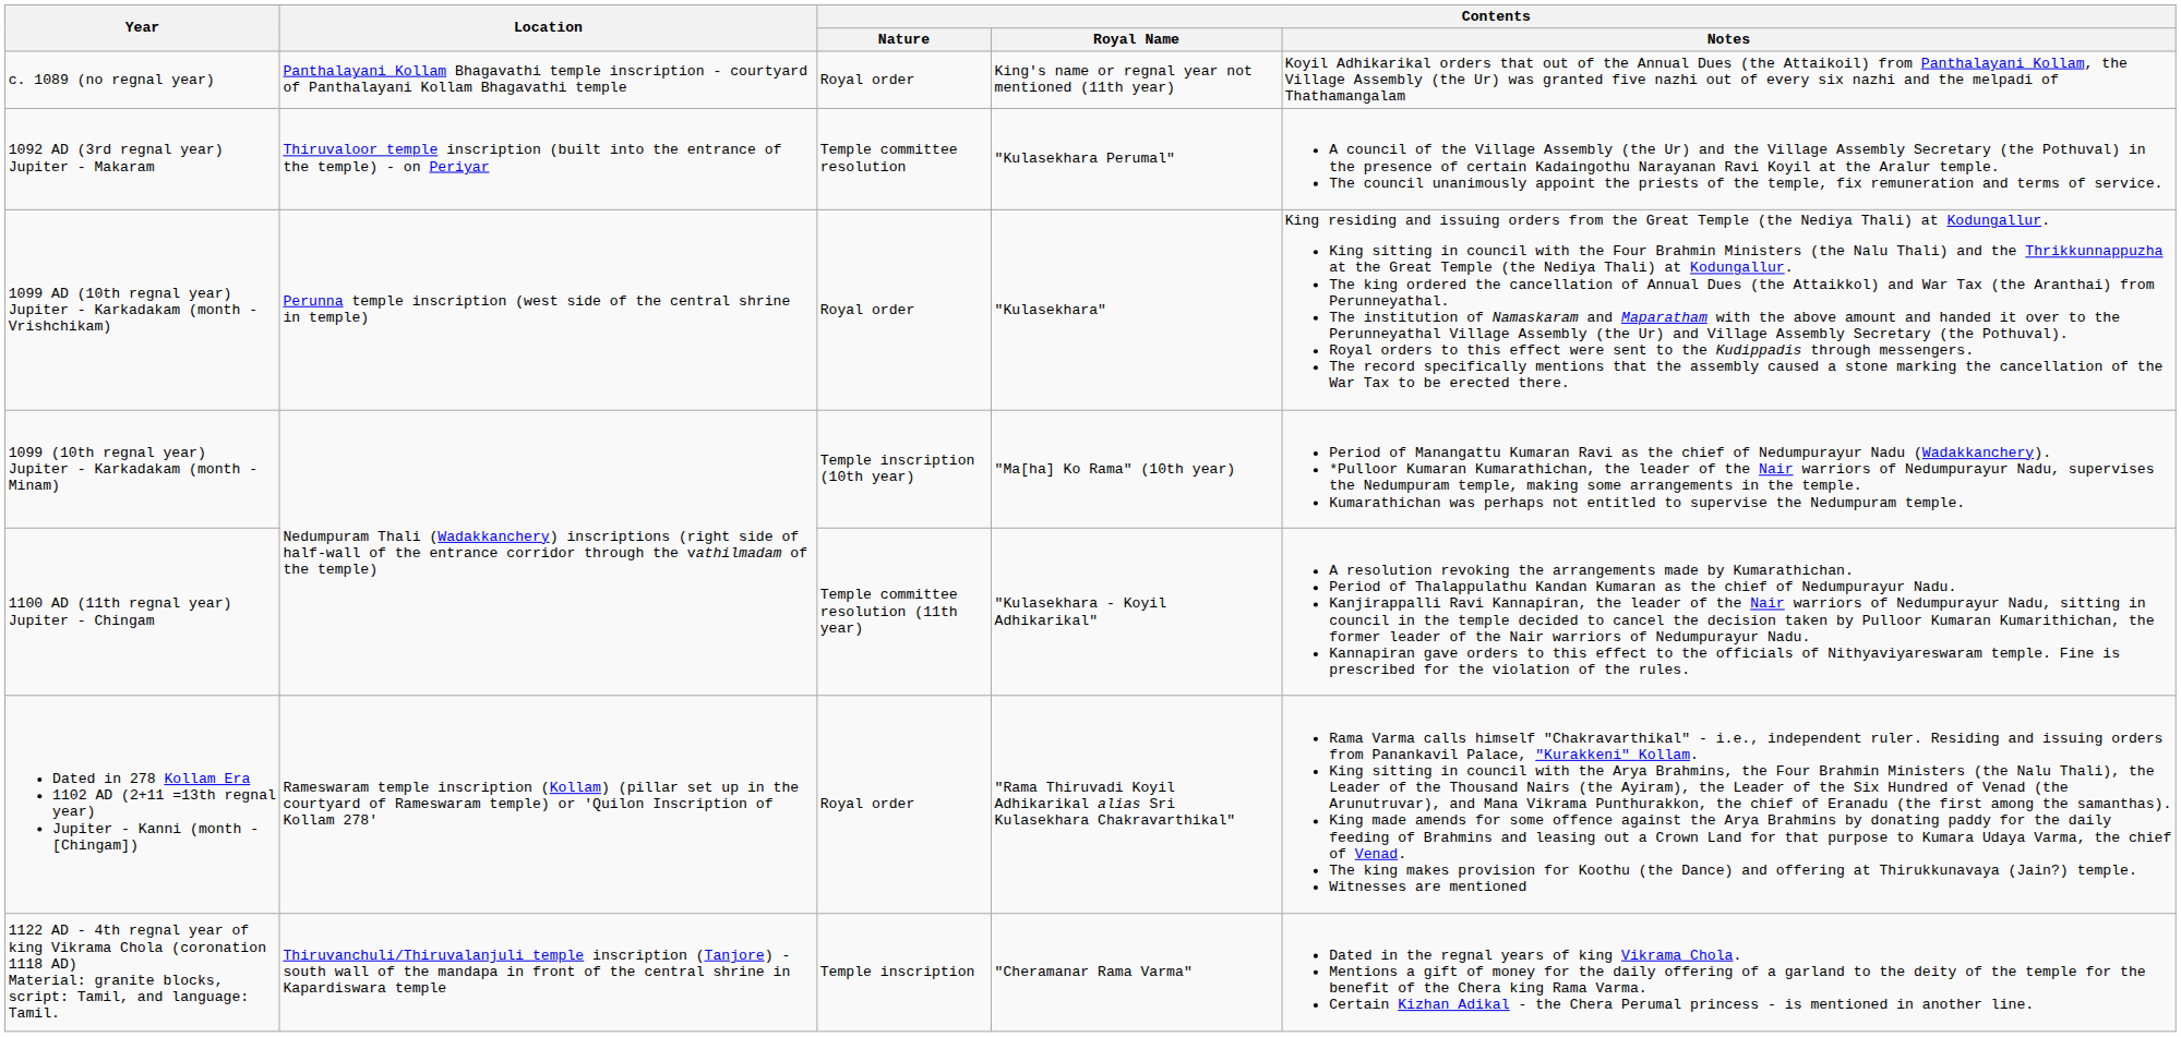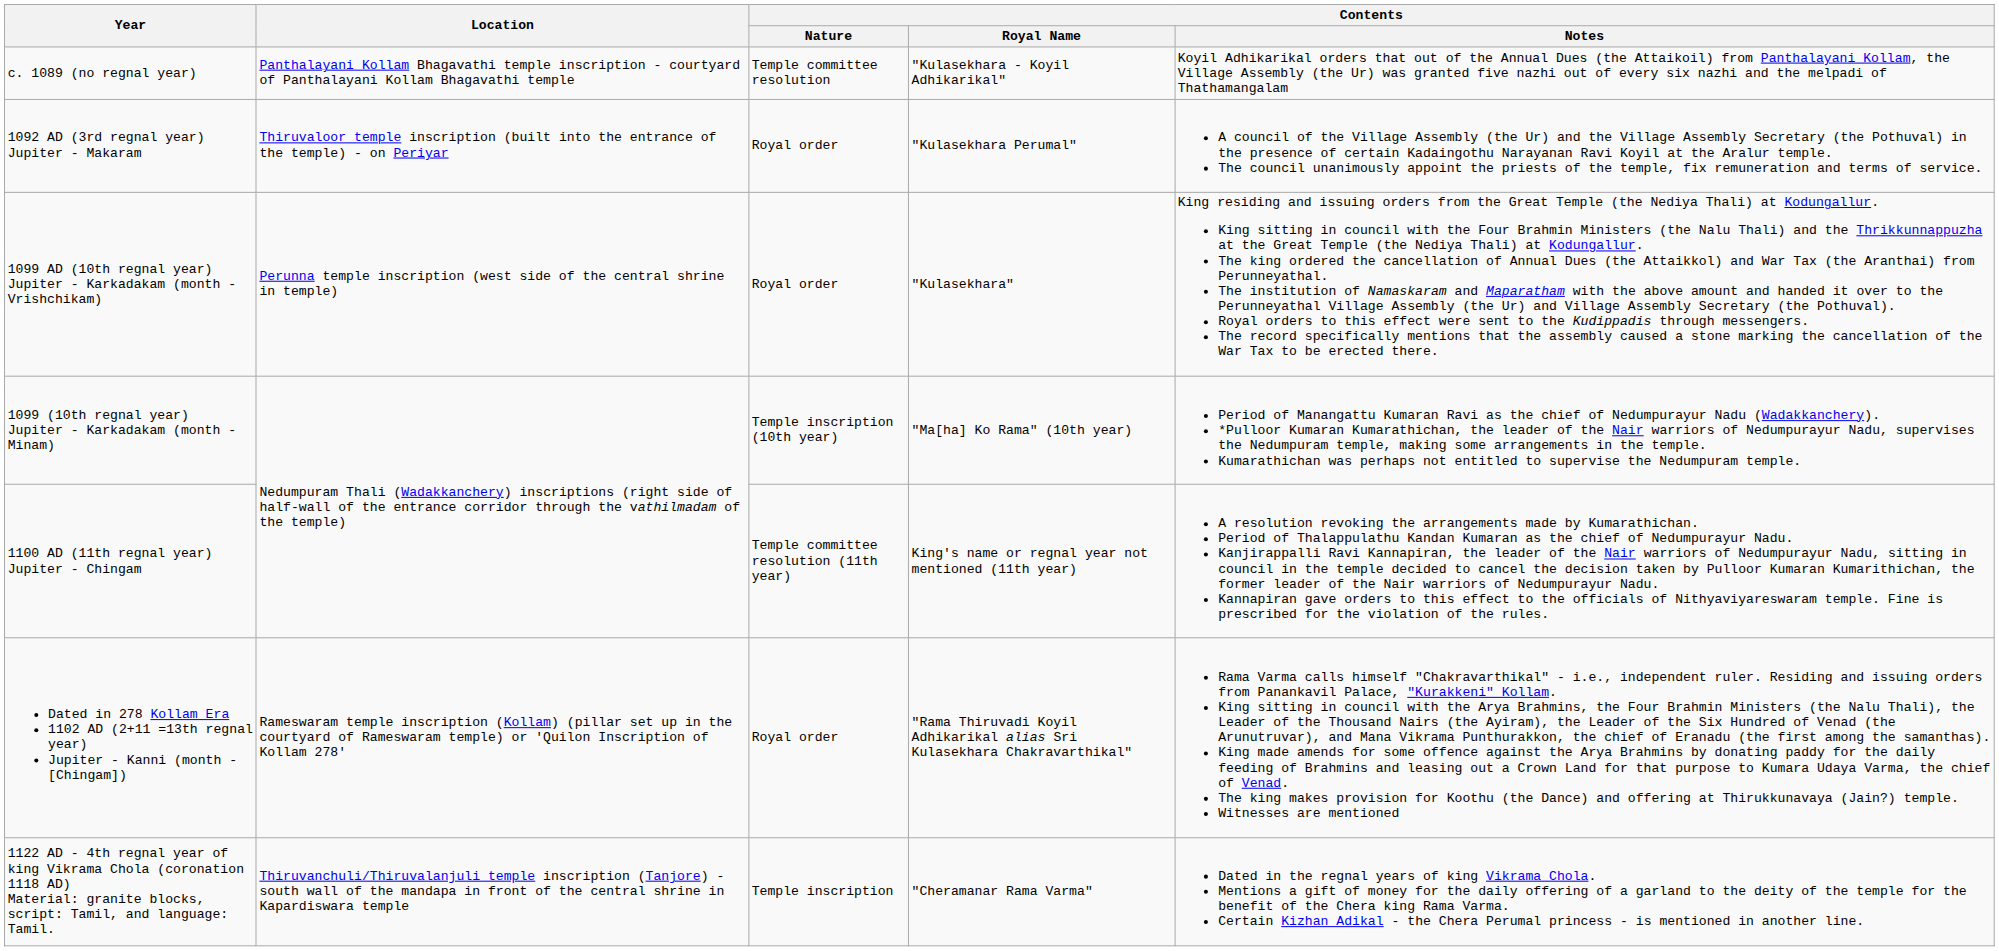 <table class="wikitable">
 <tr>
 <th rowspan="2">Year</th>
 <th rowspan="2">Location</th>
 <th colspan="5">Contents</th>
 </tr>
 <tr>
 <th>Nature</th>
 <th>Royal Name</th>
 <th>Notes</th>
 </tr>
 <tr>
 <td>c. 1089 (no regnal year)</td>
 <td><a href='#'>Panthalayani Kollam</a> Bhagavathi temple inscription - courtyard of Panthalayani Kollam Bhagavathi temple</td>
-<td>Royal order</td>
-<td>King's name or regnal year not mentioned (11th year)</td>
+<td>Temple committee resolution</td>
+<td>"Kulasekhara - Koyil Adhikarikal"</td>
 <td>Koyil Adhikarikal orders that out of the Annual Dues (the Attaikoil) from <a href='#'>Panthalayani Kollam</a>, the Village Assembly (the Ur) was granted five nazhi out of every six nazhi and the melpadi of Thathamangalam</td>
 </tr>
 <tr>
 <td>1092 AD (3rd regnal year)<br>Jupiter - Makaram</td>
 <td><a href='#'>Thiruvaloor temple</a> inscription (built into the entrance of the temple) - on <a href='#'>Periyar</a></td>
-<td>Temple committee resolution</td>
+<td>Royal order</td>
 <td>"Kulasekhara Perumal"</td>
 <td><br><ul><li>A council of the Village Assembly (the Ur) and the Village Assembly Secretary (the Pothuval) in the presence of certain Kadaingothu Narayanan Ravi Koyil at the Aralur temple.</li><li>The council unanimously appoint the priests of the temple, fix remuneration and terms of service.</li></ul></td>
 </tr>
 <tr>
 <td>1099 AD (10th regnal year)<br>Jupiter - Karkadakam (month -Vrishchikam)</td>
 <td><a href='#'>Perunna</a> temple inscription (west side of the central shrine in temple)</td>
 <td>Royal order</td>
 <td>"Kulasekhara"</td>
 <td>King residing and issuing orders from the Great Temple (the Nediya Thali) at <a href='#'>Kodungallur</a>.<br><ul><li>King sitting in council with the Four Brahmin Ministers (the Nalu Thali) and the <a href='#'>Thrikkunnappuzha</a> at the Great Temple (the Nediya Thali) at <a href='#'>Kodungallur</a>.</li><li>The king ordered the cancellation of Annual Dues (the Attaikkol) and War Tax (the Aranthai) from Perunneyathal.</li><li>The institution of <em>Namaskaram</em> and <em><a href='#'>Maparatham</a></em> with the above amount and handed it over to the Perunneyathal Village Assembly (the Ur) and Village Assembly Secretary (the Pothuval).</li><li>Royal orders to this effect were sent to the <em>Kudippadis</em> through messengers.</li><li>The record specifically mentions that the assembly caused a stone marking the cancellation of the War Tax to be erected there.</li></ul></td>
 </tr>
 <tr>
 <td>1099 (10th regnal year)<br>Jupiter - Karkadakam (month - Minam)</td>
 <td rowspan="2">Nedumpuram Thali (<a href='#'>Wadakkanchery</a>) inscriptions (right side of half-wall of the entrance corridor through the v<em>athilmadam</em> of the temple)</td>
 <td>Temple inscription (10th year)</td>
 <td>"Ma[ha] Ko Rama" (10th year)</td>
 <td><br><ul><li>Period of Manangattu Kumaran Ravi as the chief of Nedumpurayur Nadu (<a href='#'>Wadakkanchery</a>).</li><li>*Pulloor Kumaran Kumarathichan, the leader of the <a href='#'>Nair</a> warriors of Nedumpurayur Nadu, supervises the Nedumpuram temple, making some arrangements in the temple.</li><li>Kumarathichan was perhaps not entitled to supervise the Nedumpuram temple.</li></ul></td>
 </tr>
 <tr>
 <td>1100 AD (11th regnal year)<br>Jupiter - Chingam</td>
 <td>Temple committee resolution (11th year)</td>
-<td>"Kulasekhara - Koyil Adhikarikal"</td>
+<td>King's name or regnal year not mentioned (11th year)</td>
 <td><br><ul><li>A resolution revoking the arrangements made by Kumarathichan.</li><li>Period of Thalappulathu Kandan Kumaran as the chief of Nedumpurayur Nadu.</li><li>Kanjirappalli Ravi Kannapiran, the leader of the <a href='#'>Nair</a> warriors of Nedumpurayur Nadu, sitting in council in the temple decided to cancel the decision taken by Pulloor Kumaran Kumarithichan, the former leader of the Nair warriors of Nedumpurayur Nadu.</li><li>Kannapiran gave orders to this effect to the officials of Nithyaviyareswaram temple. Fine is prescribed for the violation of the rules.</li></ul></td>
 </tr>
 <tr>
 <td><br><ul><li>Dated in 278 <a href='#'>Kollam Era</a></li><li>1102 AD (2+11 =13th regnal year)</li><li>Jupiter - Kanni (month - [Chingam])</li></ul></td>
 <td>Rameswaram temple inscription (<a href='#'>Kollam</a>) (pillar set up in the courtyard of Rameswaram temple) or 'Quilon Inscription of Kollam 278'</td>
 <td>Royal order</td>
 <td>"Rama Thiruvadi Koyil Adhikarikal <em>alias</em> Sri Kulasekhara Chakravarthikal"</td>
 <td><br><ul><li>Rama Varma calls himself "Chakravarthikal" - i.e., independent ruler. Residing and issuing orders from Panankavil Palace, <a href='#'>"Kurakkeni" Kollam</a>.</li><li>King sitting in council with the Arya Brahmins, the Four Brahmin Ministers (the Nalu Thali), the Leader of the Thousand Nairs (the Ayiram), the Leader of the Six Hundred of Venad (the Arunutruvar), and Mana Vikrama Punthurakkon, the chief of Eranadu (the first among the samanthas).</li><li>King made amends for some offence against the Arya Brahmins by donating paddy for the daily feeding of Brahmins and leasing out a Crown Land for that purpose to Kumara Udaya Varma, the chief of <a href='#'>Venad</a>.</li><li>The king makes provision for Koothu (the Dance) and offering at Thirukkunavaya (Jain?) temple.</li><li>Witnesses are mentioned</li></ul></td>
 </tr>
 <tr>
 <td>1122 AD - 4th regnal year of king Vikrama Chola (coronation 1118 AD)<br>Material: granite blocks, script: Tamil, and language: Tamil.</td>
 <td><a href='#'>Thiruvanchuli/Thiruvalanjuli temple</a> inscription (<a href='#'>Tanjore</a>) - south wall of the mandapa in front of the central shrine in Kapardiswara temple</td>
 <td>Temple inscription</td>
 <td>"Cheramanar Rama Varma"</td>
 <td><br><ul><li>Dated in the regnal years of king <a href='#'>Vikrama Chola</a>.</li><li>Mentions a gift of money for the daily offering of a garland to the deity of the temple for the benefit of the Chera king Rama Varma.</li><li>Certain <a href='#'>Kizhan Adikal</a> - the Chera Perumal princess - is mentioned in another line.</li></ul></td>
 </tr>
 </table>
